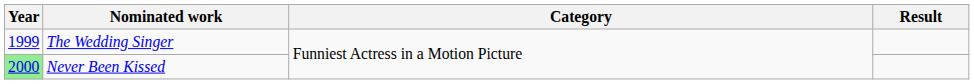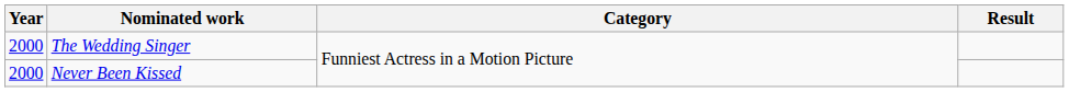 <table class=wikitable>
 <tr>
 <th width=4%>Year</th>
 <th width=25.5%>Nominated work</th>
 <th width=60.5%>Category</th>
 <th width=10%>Result</th>
 </tr>
 <tr>
-<td><a href='#'>1999</a></td>
+<td><a href='#'>2000</a></td>
 <td><em><a href='#'>The Wedding Singer</a></em></td>
 <td rowspan=2>Funniest Actress in a Motion Picture</td>
 <td></td>
 </tr>
 <tr>
-<td style="background: lightgreen;"><a href='#'>2000</a></td>
+<td><a href='#'>2000</a></td>
 <td><em><a href='#'>Never Been Kissed</a></em></td>
 <td></td>
 </tr>
 </table>
